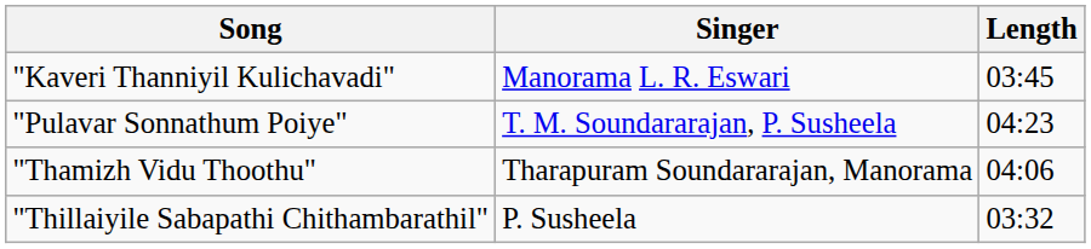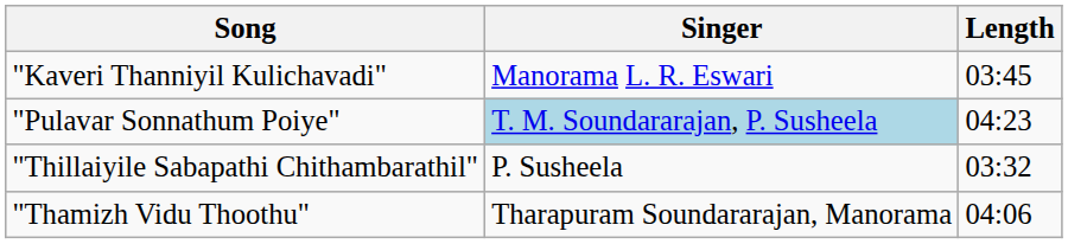 <table class="wikitable">
 <tr>
 <th>Song</th>
 <th>Singer</th>
 <th>Length</th>
 </tr>
 <tr>
 <td>"Kaveri Thanniyil Kulichavadi"</td>
 <td><a href='#'>Manorama</a> <a href='#'>L. R. Eswari</a></td>
 <td>03:45</td>
 </tr>
 <tr>
 <td>"Pulavar Sonnathum Poiye"</td>
-<td><a href='#'>T. M. Soundararajan</a>, <a href='#'>P. Susheela</a></td>
+<td style="background: lightblue;"><a href='#'>T. M. Soundararajan</a>, <a href='#'>P. Susheela</a></td>
 <td>04:23</td>
+</tr>
+<tr>
+<td>"Thillaiyile Sabapathi Chithambarathil"</td>
+<td>P. Susheela</td>
+<td>03:32</td>
 </tr>
 <tr>
 <td>"Thamizh Vidu Thoothu"</td>
 <td>Tharapuram Soundararajan, Manorama</td>
 <td>04:06</td>
 </tr>
-<tr>
-<td>"Thillaiyile Sabapathi Chithambarathil"</td>
-<td>P. Susheela</td>
-<td>03:32</td>
-</tr>
 </table>
